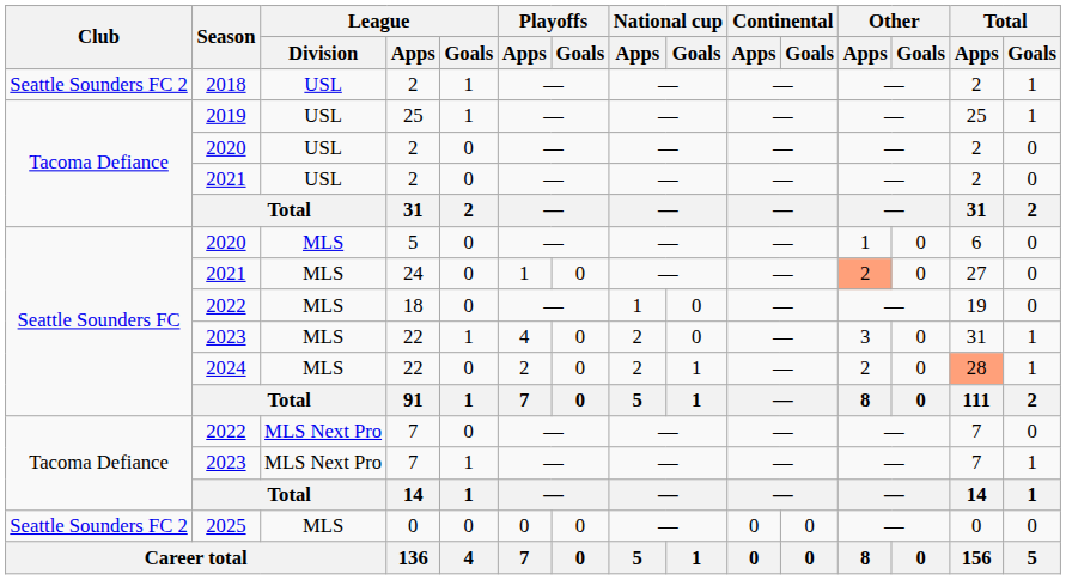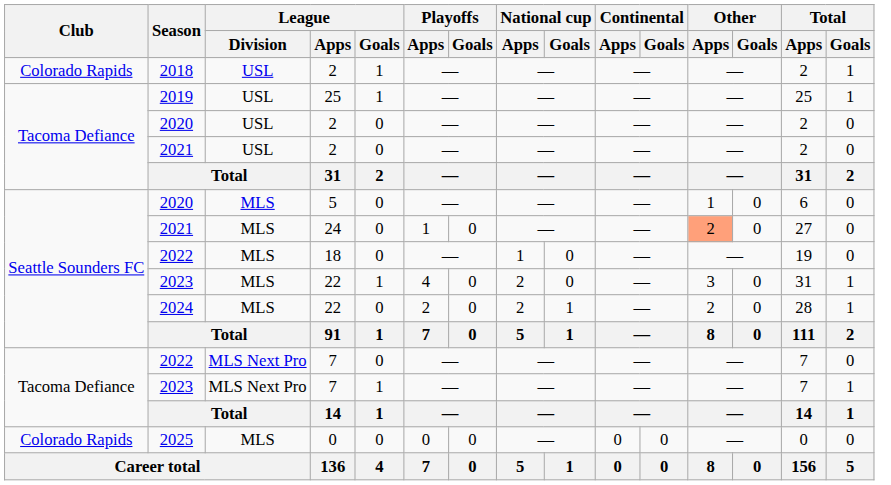 <table class="wikitable" style="text-align:center">
 <tr>
 <th rowspan="2">Club</th>
 <th rowspan="2">Season</th>
 <th colspan="3">League</th>
 <th colspan="2">Playoffs</th>
 <th colspan="2">National cup</th>
 <th colspan="2">Continental</th>
 <th colspan="2">Other</th>
 <th colspan="2">Total</th>
 </tr>
 <tr>
 <th>Division</th>
 <th>Apps</th>
 <th>Goals</th>
 <th>Apps</th>
 <th>Goals</th>
 <th>Apps</th>
 <th>Goals</th>
 <th>Apps</th>
 <th>Goals</th>
 <th>Apps</th>
 <th>Goals</th>
 <th>Apps</th>
 <th>Goals</th>
 </tr>
 <tr>
-<td><a href='#'>Seattle Sounders FC 2</a></td>
+<td rowspan="1"><a href='#'>Colorado Rapids</a></td>
 <td><a href='#'>2018</a></td>
 <td><a href='#'>USL</a></td>
 <td>2</td>
 <td>1</td>
 <td colspan="2">—</td>
 <td colspan="2">—</td>
 <td colspan="2">—</td>
 <td colspan="2">—</td>
 <td>2</td>
 <td>1</td>
 </tr>
 <tr>
 <td rowspan="4"><a href='#'>Tacoma Defiance</a></td>
 <td><a href='#'>2019</a></td>
 <td>USL</td>
 <td>25</td>
 <td>1</td>
 <td colspan="2">—</td>
 <td colspan="2">—</td>
 <td colspan="2">—</td>
 <td colspan="2">—</td>
 <td>25</td>
 <td>1</td>
 </tr>
 <tr>
 <td><a href='#'>2020</a></td>
 <td>USL</td>
 <td>2</td>
 <td>0</td>
 <td colspan="2">—</td>
 <td colspan="2">—</td>
 <td colspan="2">—</td>
 <td colspan="2">—</td>
 <td>2</td>
 <td>0</td>
 </tr>
 <tr>
 <td><a href='#'>2021</a></td>
 <td>USL</td>
 <td>2</td>
 <td>0</td>
 <td colspan="2">—</td>
 <td colspan="2">—</td>
 <td colspan="2">—</td>
 <td colspan="2">—</td>
 <td>2</td>
 <td>0</td>
 </tr>
 <tr>
 <th colspan="2">Total</th>
 <th>31</th>
 <th>2</th>
 <th colspan="2">—</th>
 <th colspan="2">—</th>
 <th colspan="2">—</th>
 <th colspan="2">—</th>
 <th>31</th>
 <th>2</th>
 </tr>
 <tr>
 <td rowspan="6"><a href='#'>Seattle Sounders FC</a></td>
 <td><a href='#'>2020</a></td>
 <td><a href='#'>MLS</a></td>
 <td>5</td>
 <td>0</td>
 <td colspan="2">—</td>
 <td colspan="2">—</td>
 <td colspan="2">—</td>
 <td>1</td>
 <td>0</td>
 <td>6</td>
 <td>0</td>
 </tr>
 <tr>
 <td><a href='#'>2021</a></td>
 <td>MLS</td>
 <td>24</td>
 <td>0</td>
 <td>1</td>
 <td>0</td>
 <td colspan="2">—</td>
 <td colspan="2">—</td>
 <td style="background: lightsalmon;">2</td>
 <td>0</td>
 <td>27</td>
 <td>0</td>
 </tr>
 <tr>
 <td><a href='#'>2022</a></td>
 <td>MLS</td>
 <td>18</td>
 <td>0</td>
 <td colspan="2">—</td>
 <td>1</td>
 <td>0</td>
 <td colspan="2">—</td>
 <td colspan="2">—</td>
 <td>19</td>
 <td>0</td>
 </tr>
 <tr>
 <td><a href='#'>2023</a></td>
 <td>MLS</td>
 <td>22</td>
 <td>1</td>
 <td>4</td>
 <td>0</td>
 <td>2</td>
 <td>0</td>
 <td colspan="2">—</td>
 <td>3</td>
 <td>0</td>
 <td>31</td>
 <td>1</td>
 </tr>
 <tr>
 <td><a href='#'>2024</a></td>
 <td>MLS</td>
 <td>22</td>
 <td>0</td>
 <td>2</td>
 <td>0</td>
 <td>2</td>
 <td>1</td>
 <td colspan="2">—</td>
 <td>2</td>
 <td>0</td>
-<td style="background: lightsalmon;">28</td>
+<td>28</td>
 <td>1</td>
 </tr>
 <tr>
 <th colspan="2">Total</th>
 <th>91</th>
 <th>1</th>
 <th>7</th>
 <th>0</th>
 <th>5</th>
 <th>1</th>
 <th colspan="2">—</th>
 <th>8</th>
 <th>0</th>
 <th>111</th>
 <th>2</th>
 </tr>
 <tr>
 <td rowspan="3">Tacoma Defiance</td>
 <td><a href='#'>2022</a></td>
 <td><a href='#'>MLS Next Pro</a></td>
 <td>7</td>
 <td>0</td>
 <td colspan="2">—</td>
 <td colspan="2">—</td>
 <td colspan="2">—</td>
 <td colspan="2">—</td>
 <td>7</td>
 <td>0</td>
 </tr>
 <tr>
 <td><a href='#'>2023</a></td>
 <td>MLS Next Pro</td>
 <td>7</td>
 <td>1</td>
 <td colspan="2">—</td>
 <td colspan="2">—</td>
 <td colspan="2">—</td>
 <td colspan="2">—</td>
 <td>7</td>
 <td>1</td>
 </tr>
 <tr>
 <th colspan="2">Total</th>
 <th>14</th>
 <th>1</th>
 <th colspan="2">—</th>
 <th colspan="2">—</th>
 <th colspan="2">—</th>
 <th colspan="2">—</th>
 <th>14</th>
 <th>1</th>
 </tr>
 <tr>
-<td><a href='#'>Seattle Sounders FC 2</a></td>
+<td rowspan="1"><a href='#'>Colorado Rapids</a></td>
 <td><a href='#'>2025</a></td>
 <td>MLS</td>
 <td>0</td>
 <td>0</td>
 <td>0</td>
 <td>0</td>
 <td colspan="2">—</td>
 <td>0</td>
 <td>0</td>
 <td colspan="2">—</td>
 <td>0</td>
 <td>0</td>
 </tr>
 <tr>
 <th colspan="3">Career total</th>
 <th>136</th>
 <th>4</th>
 <th>7</th>
 <th>0</th>
 <th>5</th>
 <th>1</th>
 <th>0</th>
 <th>0</th>
 <th>8</th>
 <th>0</th>
 <th>156</th>
 <th>5</th>
 </tr>
 </table>
